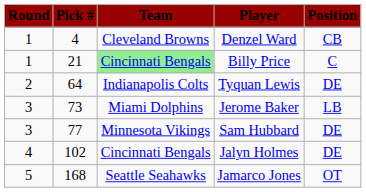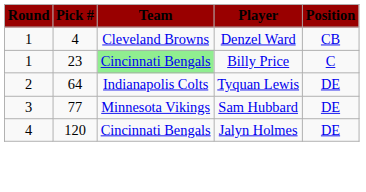 <table class="wikitable" style="text-align:center">
 <tr style="background:#900;">
 <td><strong><span>Round</span></strong></td>
 <td><strong><span>Pick #</span></strong></td>
 <td><strong><span>Team</span></strong></td>
 <td><strong><span>Player</span></strong></td>
 <td><strong><span>Position</span></strong></td>
 </tr>
 <tr>
 <td>1</td>
 <td align=center>4</td>
 <td><a href='#'>Cleveland Browns</a></td>
 <td><a href='#'>Denzel Ward</a></td>
 <td><a href='#'>CB</a></td>
 </tr>
 <tr>
 <td>1</td>
-<td align=center>21</td>
+<td align=center>23</td>
 <td style="background: lightgreen;"><a href='#'>Cincinnati Bengals</a></td>
 <td><a href='#'>Billy Price</a></td>
 <td><a href='#'>C</a></td>
 </tr>
 <tr>
 <td>2</td>
 <td align=center>64</td>
 <td><a href='#'>Indianapolis Colts</a></td>
 <td><a href='#'>Tyquan Lewis</a></td>
 <td><a href='#'>DE</a></td>
 </tr>
 <tr>
 <td>3</td>
-<td align=center>73</td>
-<td><a href='#'>Miami Dolphins</a></td>
-<td><a href='#'>Jerome Baker</a></td>
-<td><a href='#'>LB</a></td>
-</tr>
-<tr>
-<td>3</td>
 <td align=center>77</td>
 <td><a href='#'>Minnesota Vikings</a></td>
 <td><a href='#'>Sam Hubbard</a></td>
 <td><a href='#'>DE</a></td>
 </tr>
 <tr>
 <td>4</td>
-<td align=center>102</td>
+<td align=center>120</td>
 <td><a href='#'>Cincinnati Bengals</a></td>
 <td><a href='#'>Jalyn Holmes</a></td>
 <td><a href='#'>DE</a></td>
 </tr>
-<tr>
-<td>5</td>
-<td align=center>168</td>
-<td><a href='#'>Seattle Seahawks</a></td>
-<td><a href='#'>Jamarco Jones</a></td>
-<td><a href='#'>OT</a></td>
-</tr>
 </table>
